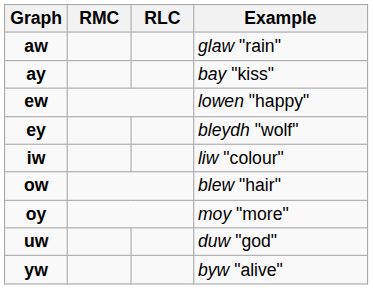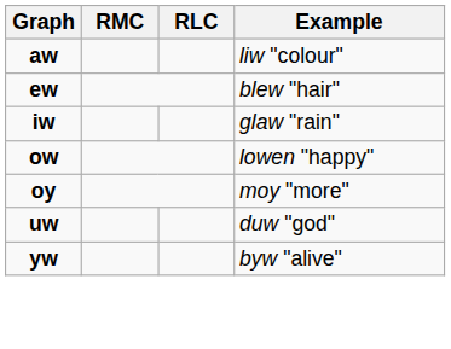 <table class="wikitable">
 <tr>
 <th width="50">Graph</th>
 <th width="50">RMC</th>
 <th width="50">RLC</th>
 <th width="150">Example</th>
 </tr>
 <tr align="center">
 <td><strong>aw</strong></td>
 <td></td>
 <td></td>
-<td align="left"><em>glaw</em> "rain"</td>
-</tr>
-<tr align="center">
-<td><strong>ay</strong></td>
-<td></td>
-<td></td>
-<td align="left"><em>bay</em> "kiss"</td>
+<td align="left"><em>liw</em> "colour"</td>
 </tr>
 <tr align="center">
 <td><strong>ew</strong></td>
 <td colspan="2"></td>
-<td align="left"><em>lowen</em> "happy"</td>
-</tr>
-<tr align="center">
-<td><strong>ey</strong></td>
-<td></td>
-<td></td>
-<td align="left"><em>bleydh</em> "wolf"</td>
+<td align="left"><em>blew</em> "hair"</td>
 </tr>
 <tr align="center">
 <td><strong>iw</strong></td>
 <td></td>
 <td></td>
-<td align="left"><em>liw</em> "colour"</td>
+<td align="left"><em>glaw</em> "rain"</td>
 </tr>
 <tr align="center">
 <td><strong>ow</strong></td>
 <td colspan="2"></td>
-<td align="left"><em>blew</em> "hair"</td>
+<td align="left"><em>lowen</em> "happy"</td>
 </tr>
 <tr align="center">
 <td><strong>oy</strong></td>
 <td colspan="2"></td>
 <td align="left"><em>moy</em> "more"</td>
 </tr>
 <tr align="center">
 <td><strong>uw</strong></td>
 <td></td>
 <td></td>
 <td align="left"><em>duw</em> "god"</td>
 </tr>
 <tr align="center">
 <td><strong>yw</strong></td>
 <td></td>
 <td></td>
 <td align="left"><em>byw</em> "alive"</td>
 </tr>
 </table>
